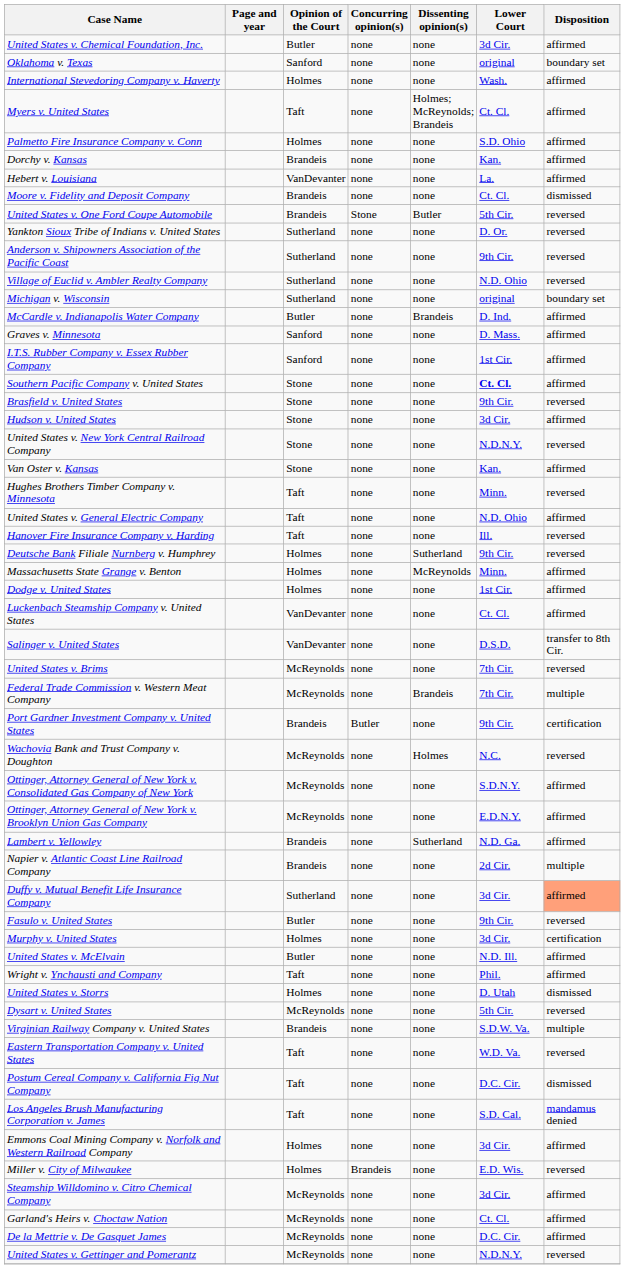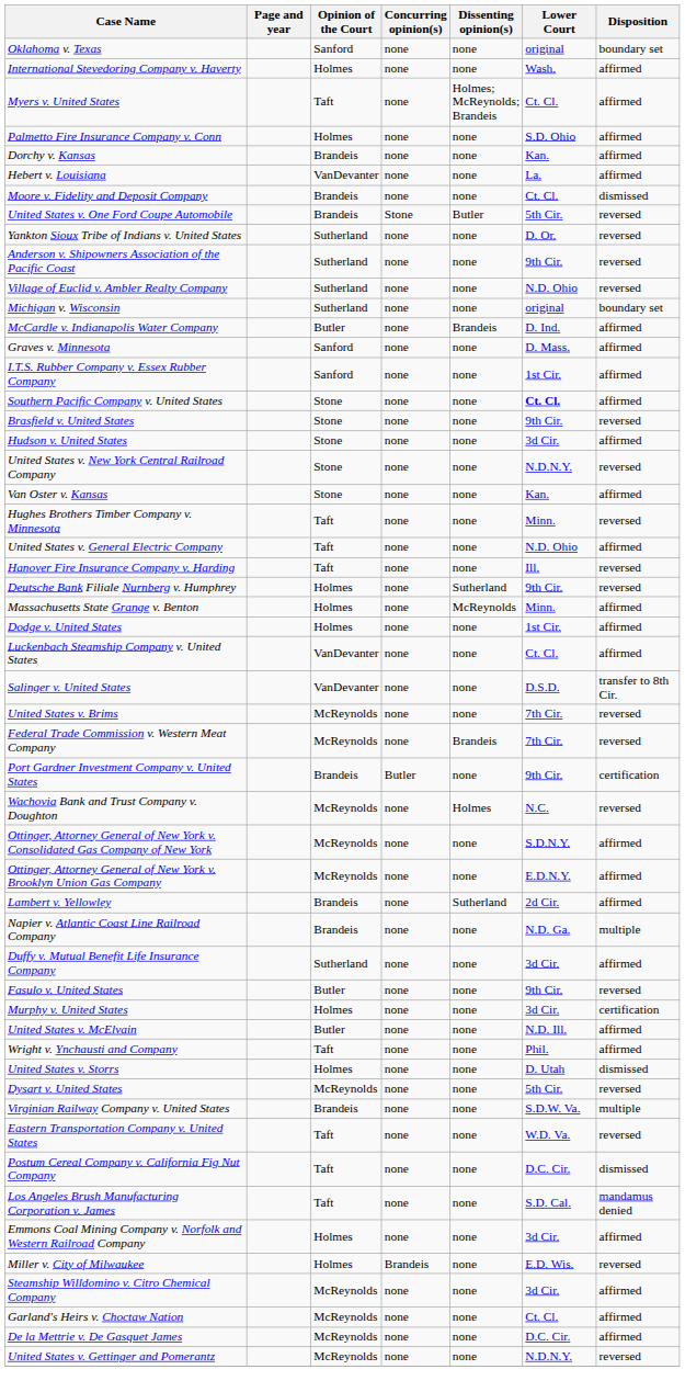 <table class="wikitable sortable">
 <tr>
 <th scope="col" style="width: 400px;">Case Name</th>
 <th scope="col" style="width: 95px;">Page and year</th>
 <th scope="col" style="width: 10px;">Opinion of the Court</th>
 <th scope="col" style="width: 10px;">Concurring opinion(s)</th>
 <th scope="col" style="width: 10px;">Dissenting opinion(s)</th>
 <th scope="col" style="width: 100px;">Lower Court</th>
 <th scope="col" style="width: 110px;">Disposition</th>
-</tr>
-<tr>
-<td><em><a href='#'>United States v. Chemical Foundation, Inc.</a></em></td>
-<td align="right"></td>
-<td>Butler</td>
-<td>none</td>
-<td>none</td>
-<td><a href='#'>3d Cir.</a></td>
-<td>affirmed</td>
 </tr>
 <tr>
 <td><em><a href='#'>Oklahoma</a> v. <a href='#'>Texas</a></em></td>
 <td align="right"></td>
 <td>Sanford</td>
 <td>none</td>
 <td>none</td>
 <td><a href='#'>original</a></td>
 <td>boundary set</td>
 </tr>
 <tr>
 <td><em><a href='#'>International Stevedoring Company v. Haverty</a></em></td>
 <td align="right"></td>
 <td>Holmes</td>
 <td>none</td>
 <td>none</td>
 <td><a href='#'>Wash.</a></td>
 <td>affirmed</td>
 </tr>
 <tr>
 <td><em><a href='#'>Myers v. United States</a></em></td>
 <td align="right"></td>
 <td>Taft</td>
 <td>none</td>
 <td>Holmes; McReynolds; Brandeis</td>
 <td><a href='#'>Ct. Cl.</a></td>
 <td>affirmed</td>
 </tr>
 <tr>
 <td><em><a href='#'>Palmetto Fire Insurance Company v. Conn</a></em></td>
 <td align="right"></td>
 <td>Holmes</td>
 <td>none</td>
 <td>none</td>
 <td><a href='#'>S.D. Ohio</a></td>
 <td>affirmed</td>
 </tr>
 <tr>
 <td><em>Dorchy v. <a href='#'>Kansas</a></em></td>
 <td align="right"></td>
 <td>Brandeis</td>
 <td>none</td>
 <td>none</td>
 <td><a href='#'>Kan.</a></td>
 <td>affirmed</td>
 </tr>
 <tr>
 <td><em>Hebert v. <a href='#'>Louisiana</a></em></td>
 <td align="right"></td>
 <td>VanDevanter</td>
 <td>none</td>
 <td>none</td>
 <td><a href='#'>La.</a></td>
 <td>affirmed</td>
 </tr>
 <tr>
 <td><em><a href='#'>Moore v. Fidelity and Deposit Company</a></em></td>
 <td align="right"></td>
 <td>Brandeis</td>
 <td>none</td>
 <td>none</td>
 <td><a href='#'>Ct. Cl.</a></td>
 <td>dismissed</td>
 </tr>
 <tr>
 <td><em><a href='#'>United States v. One Ford Coupe Automobile</a></em></td>
 <td align="right"></td>
 <td>Brandeis</td>
 <td>Stone</td>
 <td>Butler</td>
 <td><a href='#'>5th Cir.</a></td>
 <td>reversed</td>
 </tr>
 <tr>
 <td><em>Yankton <a href='#'>Sioux</a> Tribe of Indians v. United States</em></td>
 <td align="right"></td>
 <td>Sutherland</td>
 <td>none</td>
 <td>none</td>
 <td><a href='#'>D. Or.</a></td>
 <td>reversed</td>
 </tr>
 <tr>
 <td><em><a href='#'>Anderson v. Shipowners Association of the Pacific Coast</a></em></td>
 <td align="right"></td>
 <td>Sutherland</td>
 <td>none</td>
 <td>none</td>
 <td><a href='#'>9th Cir.</a></td>
 <td>reversed</td>
 </tr>
 <tr>
 <td><em><a href='#'>Village of Euclid v. Ambler Realty Company</a></em></td>
 <td align="right"></td>
 <td>Sutherland</td>
 <td>none</td>
 <td>none</td>
 <td><a href='#'>N.D. Ohio</a></td>
 <td>reversed</td>
 </tr>
 <tr>
 <td><em><a href='#'>Michigan</a> v. <a href='#'>Wisconsin</a></em></td>
 <td align="right"></td>
 <td>Sutherland</td>
 <td>none</td>
 <td>none</td>
 <td><a href='#'>original</a></td>
 <td>boundary set</td>
 </tr>
 <tr>
 <td><em><a href='#'>McCardle v. Indianapolis Water Company</a></em></td>
 <td align="right"></td>
 <td>Butler</td>
 <td>none</td>
 <td>Brandeis</td>
 <td><a href='#'>D. Ind.</a></td>
 <td>affirmed</td>
 </tr>
 <tr>
 <td><em>Graves v. <a href='#'>Minnesota</a></em></td>
 <td align="right"></td>
 <td>Sanford</td>
 <td>none</td>
 <td>none</td>
 <td><a href='#'>D. Mass.</a></td>
 <td>affirmed</td>
 </tr>
 <tr>
 <td><em><a href='#'>I.T.S. Rubber Company v. Essex Rubber Company</a></em></td>
 <td align="right"></td>
 <td>Sanford</td>
 <td>none</td>
 <td>none</td>
 <td><a href='#'>1st Cir.</a></td>
 <td>affirmed</td>
 </tr>
 <tr>
 <td><em><a href='#'>Southern Pacific Company</a> v. United States</em></td>
 <td align="right"></td>
 <td>Stone</td>
 <td>none</td>
 <td>none</td>
 <td><strong><a href='#'>Ct. Cl.</a></strong></td>
 <td>affirmed</td>
 </tr>
 <tr>
 <td><em><a href='#'>Brasfield v. United States</a></em></td>
 <td align="right"></td>
 <td>Stone</td>
 <td>none</td>
 <td>none</td>
 <td><a href='#'>9th Cir.</a></td>
 <td>reversed</td>
 </tr>
 <tr>
 <td><em><a href='#'>Hudson v. United States</a></em></td>
 <td align="right"></td>
 <td>Stone</td>
 <td>none</td>
 <td>none</td>
 <td><a href='#'>3d Cir.</a></td>
 <td>affirmed</td>
 </tr>
 <tr>
 <td><em>United States v. <a href='#'>New York Central Railroad</a> Company</em></td>
 <td align="right"></td>
 <td>Stone</td>
 <td>none</td>
 <td>none</td>
 <td><a href='#'>N.D.N.Y.</a></td>
 <td>reversed</td>
 </tr>
 <tr>
 <td><em>Van Oster v. <a href='#'>Kansas</a></em></td>
 <td align="right"></td>
 <td>Stone</td>
 <td>none</td>
 <td>none</td>
 <td><a href='#'>Kan.</a></td>
 <td>affirmed</td>
 </tr>
 <tr>
 <td><em>Hughes Brothers Timber Company v. <a href='#'>Minnesota</a></em></td>
 <td align="right"></td>
 <td>Taft</td>
 <td>none</td>
 <td>none</td>
 <td><a href='#'>Minn.</a></td>
 <td>reversed</td>
 </tr>
 <tr>
 <td><em>United States v. <a href='#'>General Electric Company</a></em></td>
 <td align="right"></td>
 <td>Taft</td>
 <td>none</td>
 <td>none</td>
 <td><a href='#'>N.D. Ohio</a></td>
 <td>affirmed</td>
 </tr>
 <tr>
 <td><em><a href='#'>Hanover Fire Insurance Company v. Harding</a></em></td>
 <td align="right"></td>
 <td>Taft</td>
 <td>none</td>
 <td>none</td>
 <td><a href='#'>Ill.</a></td>
 <td>reversed</td>
 </tr>
 <tr>
 <td><em><a href='#'>Deutsche Bank</a> Filiale <a href='#'>Nurnberg</a> v. Humphrey</em></td>
 <td align="right"></td>
 <td>Holmes</td>
 <td>none</td>
 <td>Sutherland</td>
 <td><a href='#'>9th Cir.</a></td>
 <td>reversed</td>
 </tr>
 <tr>
 <td><em>Massachusetts State <a href='#'>Grange</a> v. Benton</em></td>
 <td align="right"></td>
 <td>Holmes</td>
 <td>none</td>
 <td>McReynolds</td>
 <td><a href='#'>Minn.</a></td>
 <td>affirmed</td>
 </tr>
 <tr>
 <td><em><a href='#'>Dodge v. United States</a></em></td>
 <td align="right"></td>
 <td>Holmes</td>
 <td>none</td>
 <td>none</td>
 <td><a href='#'>1st Cir.</a></td>
 <td>affirmed</td>
 </tr>
 <tr>
 <td><em><a href='#'>Luckenbach Steamship Company</a> v. United States</em></td>
 <td align="right"></td>
 <td>VanDevanter</td>
 <td>none</td>
 <td>none</td>
 <td><a href='#'>Ct. Cl.</a></td>
 <td>affirmed</td>
 </tr>
 <tr>
 <td><em><a href='#'>Salinger v. United States</a></em></td>
 <td align="right"></td>
 <td>VanDevanter</td>
 <td>none</td>
 <td>none</td>
 <td><a href='#'>D.S.D.</a></td>
 <td>transfer to 8th Cir.</td>
 </tr>
 <tr>
 <td><em><a href='#'>United States v. Brims</a></em></td>
 <td align="right"></td>
 <td>McReynolds</td>
 <td>none</td>
 <td>none</td>
 <td><a href='#'>7th Cir.</a></td>
 <td>reversed</td>
 </tr>
 <tr>
 <td><em><a href='#'>Federal Trade Commission</a> v. Western Meat Company</em></td>
 <td align="right"></td>
 <td>McReynolds</td>
 <td>none</td>
 <td>Brandeis</td>
 <td><a href='#'>7th Cir.</a></td>
-<td>multiple</td>
+<td>reversed</td>
 </tr>
 <tr>
 <td><em><a href='#'>Port Gardner Investment Company v. United States</a></em></td>
 <td align="right"></td>
 <td>Brandeis</td>
 <td>Butler</td>
 <td>none</td>
 <td><a href='#'>9th Cir.</a></td>
 <td>certification</td>
 </tr>
 <tr>
 <td><em><a href='#'>Wachovia</a> Bank and Trust Company v. Doughton</em></td>
 <td align="right"></td>
 <td>McReynolds</td>
 <td>none</td>
 <td>Holmes</td>
 <td><a href='#'>N.C.</a></td>
 <td>reversed</td>
 </tr>
 <tr>
 <td><em><a href='#'>Ottinger, Attorney General of New York v. Consolidated Gas Company of New York</a></em></td>
 <td align="right"></td>
 <td>McReynolds</td>
 <td>none</td>
 <td>none</td>
 <td><a href='#'>S.D.N.Y.</a></td>
 <td>affirmed</td>
 </tr>
 <tr>
 <td><em><a href='#'>Ottinger, Attorney General of New York v. Brooklyn Union Gas Company</a></em></td>
 <td align="right"></td>
 <td>McReynolds</td>
 <td>none</td>
 <td>none</td>
 <td><a href='#'>E.D.N.Y.</a></td>
 <td>affirmed</td>
 </tr>
 <tr>
 <td><em><a href='#'>Lambert v. Yellowley</a></em></td>
 <td align="right"></td>
 <td>Brandeis</td>
 <td>none</td>
 <td>Sutherland</td>
-<td><a href='#'>N.D. Ga.</a></td>
+<td><a href='#'>2d Cir.</a></td>
 <td>affirmed</td>
 </tr>
 <tr>
 <td><em>Napier v. <a href='#'>Atlantic Coast Line Railroad</a> Company</em></td>
 <td align="right"></td>
 <td>Brandeis</td>
 <td>none</td>
 <td>none</td>
-<td><a href='#'>2d Cir.</a></td>
+<td><a href='#'>N.D. Ga.</a></td>
 <td>multiple</td>
 </tr>
 <tr>
 <td><em><a href='#'>Duffy v. Mutual Benefit Life Insurance Company</a></em></td>
 <td align="right"></td>
 <td>Sutherland</td>
 <td>none</td>
 <td>none</td>
 <td><a href='#'>3d Cir.</a></td>
-<td style="background: lightsalmon;">affirmed</td>
+<td>affirmed</td>
 </tr>
 <tr>
 <td><em><a href='#'>Fasulo v. United States</a></em></td>
 <td align="right"></td>
 <td>Butler</td>
 <td>none</td>
 <td>none</td>
 <td><a href='#'>9th Cir.</a></td>
 <td>reversed</td>
 </tr>
 <tr>
 <td><em><a href='#'>Murphy v. United States</a></em></td>
 <td align="right"></td>
 <td>Holmes</td>
 <td>none</td>
 <td>none</td>
 <td><a href='#'>3d Cir.</a></td>
 <td>certification</td>
 </tr>
 <tr>
 <td><em><a href='#'>United States v. McElvain</a></em></td>
 <td align="right"></td>
 <td>Butler</td>
 <td>none</td>
 <td>none</td>
 <td><a href='#'>N.D. Ill.</a></td>
 <td>affirmed</td>
 </tr>
 <tr>
 <td><em>Wright v. <a href='#'>Ynchausti and Company</a></em></td>
 <td align="right"></td>
 <td>Taft</td>
 <td>none</td>
 <td>none</td>
 <td><a href='#'>Phil.</a></td>
 <td>affirmed</td>
 </tr>
 <tr>
 <td><em><a href='#'>United States v. Storrs</a></em></td>
 <td align="right"></td>
 <td>Holmes</td>
 <td>none</td>
 <td>none</td>
 <td><a href='#'>D. Utah</a></td>
 <td>dismissed</td>
 </tr>
 <tr>
 <td><em><a href='#'>Dysart v. United States</a></em></td>
 <td align="right"></td>
 <td>McReynolds</td>
 <td>none</td>
 <td>none</td>
 <td><a href='#'>5th Cir.</a></td>
 <td>reversed</td>
 </tr>
 <tr>
 <td><em><a href='#'>Virginian Railway</a> Company v. United States</em></td>
 <td align="right"></td>
 <td>Brandeis</td>
 <td>none</td>
 <td>none</td>
 <td><a href='#'>S.D.W. Va.</a></td>
 <td>multiple</td>
 </tr>
 <tr>
 <td><em><a href='#'>Eastern Transportation Company v. United States</a></em></td>
 <td align="right"></td>
 <td>Taft</td>
 <td>none</td>
 <td>none</td>
 <td><a href='#'>W.D. Va.</a></td>
 <td>reversed</td>
 </tr>
 <tr>
 <td><em><a href='#'>Postum Cereal Company v. California Fig Nut Company</a></em></td>
 <td align="right"></td>
 <td>Taft</td>
 <td>none</td>
 <td>none</td>
 <td><a href='#'>D.C. Cir.</a></td>
 <td>dismissed</td>
 </tr>
 <tr>
 <td><em><a href='#'>Los Angeles Brush Manufacturing Corporation v. James</a></em></td>
 <td align="right"></td>
 <td>Taft</td>
 <td>none</td>
 <td>none</td>
 <td><a href='#'>S.D. Cal.</a></td>
 <td><a href='#'>mandamus</a> denied</td>
 </tr>
 <tr>
 <td><em>Emmons Coal Mining Company v. <a href='#'>Norfolk and Western Railroad</a> Company</em></td>
 <td align="right"></td>
 <td>Holmes</td>
 <td>none</td>
 <td>none</td>
 <td><a href='#'>3d Cir.</a></td>
 <td>affirmed</td>
 </tr>
 <tr>
 <td><em>Miller v. <a href='#'>City of Milwaukee</a></em></td>
 <td align="right"></td>
 <td>Holmes</td>
 <td>Brandeis</td>
 <td>none</td>
 <td><a href='#'>E.D. Wis.</a></td>
 <td>reversed</td>
 </tr>
 <tr>
 <td><em><a href='#'>Steamship Willdomino v. Citro Chemical Company</a></em></td>
 <td align="right"></td>
 <td>McReynolds</td>
 <td>none</td>
 <td>none</td>
 <td><a href='#'>3d Cir.</a></td>
 <td>affirmed</td>
 </tr>
 <tr>
 <td><em>Garland's Heirs v. <a href='#'>Choctaw Nation</a></em></td>
 <td align="right"></td>
 <td>McReynolds</td>
 <td>none</td>
 <td>none</td>
 <td><a href='#'>Ct. Cl.</a></td>
 <td>affirmed</td>
 </tr>
 <tr>
 <td><em><a href='#'>De la Mettrie v. De Gasquet James</a></em></td>
 <td align="right"></td>
 <td>McReynolds</td>
 <td>none</td>
 <td>none</td>
 <td><a href='#'>D.C. Cir.</a></td>
 <td>affirmed</td>
 </tr>
 <tr>
 <td><em><a href='#'>United States v. Gettinger and Pomerantz</a></em></td>
 <td align="right"></td>
 <td>McReynolds</td>
 <td>none</td>
 <td>none</td>
 <td><a href='#'>N.D.N.Y.</a></td>
 <td>reversed</td>
 </tr>
 <tr>
 </tr>
 </table>
